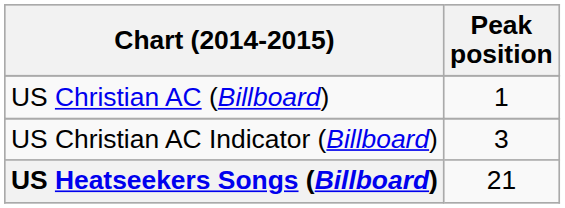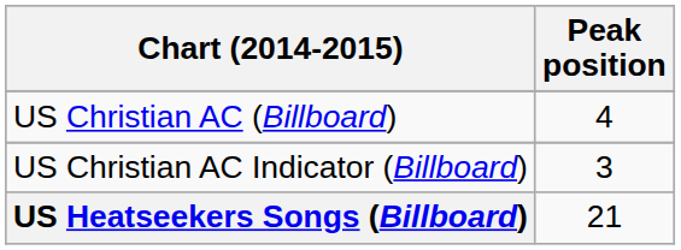 <table class="wikitable sortable plainrowheaders" style="text-align:center">
 <tr>
 <th scope="col">Chart (2014-2015)</th>
 <th scope="col">Peak<br> position</th>
 </tr>
 <tr>
 </tr>
 <tr>
 <td align="left">US <a href='#'>Christian AC</a> (<em><a href='#'>Billboard</a></em>)</td>
-<td>1</td>
+<td>4</td>
 </tr>
 <tr>
 </tr>
 <tr>
 </tr>
 <tr>
 <td align="left">US Christian AC Indicator (<em><a href='#'>Billboard</a></em>)</td>
 <td align="center">3</td>
 </tr>
 <tr>
 <th scope="row">US <a href='#'>Heatseekers Songs</a> (<a href='#'><em>Billboard</em></a>)</th>
 <td style="text-align:center;">21</td>
 </tr>
 </table>
